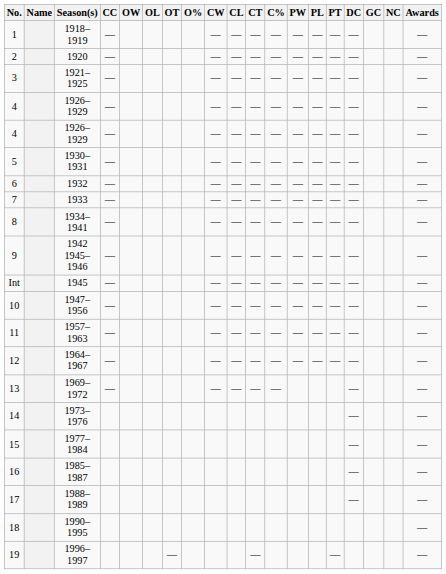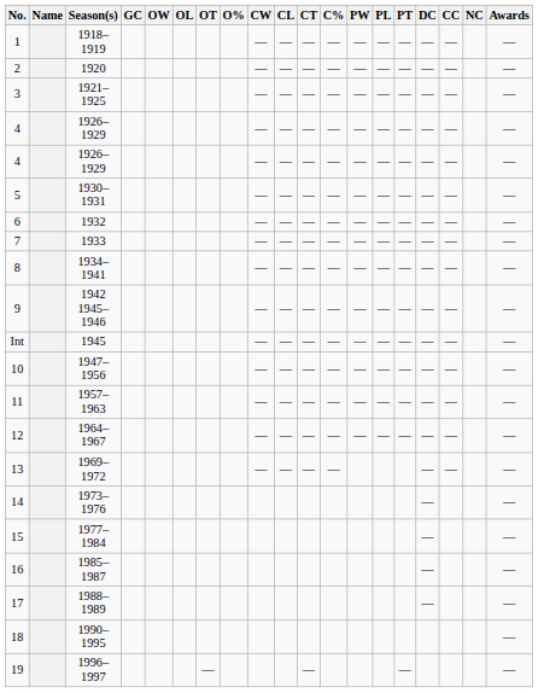 <table class="wikitable sortable" style="text-align:center">
 <tr>
 <th scope="col" class="unsortable">No.</th>
 <th scope="col">Name</th>
 <th scope="col">Season(s)</th>
-<th scope="col">CC</th>
+<th scope="col">GC</th>
 <th scope="col">OW</th>
 <th scope="col">OL</th>
 <th scope="col">OT</th>
 <th scope="col">O%</th>
 <th scope="col">CW</th>
 <th scope="col">CL</th>
 <th scope="col">CT</th>
 <th scope="col">C%</th>
 <th scope="col">PW</th>
 <th scope="col">PL</th>
 <th scope="col">PT</th>
 <th scope="col">DC</th>
-<th scope="col">GC</th>
+<th scope="col">CC</th>
 <th scope="col">NC</th>
 <th scope="col" class="unsortable">Awards</th>
 </tr>
 <tr>
 <td>1</td>
 <th scope="row"></th>
 <td>1918–1919</td>
-<td>—</td>
+<td></td>
 <td></td>
 <td></td>
 <td></td>
 <td></td>
 <td>—</td>
 <td>—</td>
 <td>—</td>
 <td>—</td>
 <td>—</td>
 <td>—</td>
 <td>—</td>
 <td>—</td>
-<td></td>
+<td>—</td>
 <td></td>
 <td>—</td>
 </tr>
 <tr>
 <td>2</td>
 <th scope="row"></th>
 <td>1920</td>
-<td>—</td>
+<td></td>
 <td></td>
 <td></td>
 <td></td>
 <td></td>
 <td>—</td>
 <td>—</td>
 <td>—</td>
 <td>—</td>
 <td>—</td>
 <td>—</td>
 <td>—</td>
 <td>—</td>
-<td></td>
+<td>—</td>
 <td></td>
 <td>—</td>
 </tr>
 <tr>
 <td>3</td>
 <th scope="row"></th>
 <td>1921–1925</td>
-<td>—</td>
+<td></td>
 <td></td>
 <td></td>
 <td></td>
 <td></td>
 <td>—</td>
 <td>—</td>
 <td>—</td>
 <td>—</td>
 <td>—</td>
 <td>—</td>
 <td>—</td>
 <td>—</td>
-<td></td>
+<td>—</td>
 <td></td>
 <td>—</td>
 </tr>
 <tr>
 <td>4</td>
 <th scope="row"><br></th>
 <td>1926–1929</td>
-<td>—</td>
+<td></td>
 <td></td>
 <td></td>
 <td></td>
 <td></td>
 <td>—</td>
 <td>—</td>
 <td>—</td>
 <td>—</td>
 <td>—</td>
 <td>—</td>
 <td>—</td>
 <td>—</td>
-<td></td>
+<td>—</td>
 <td></td>
 <td>—</td>
 </tr>
 <tr>
 <td>4</td>
 <th scope="row"><br></th>
 <td>1926–1929</td>
-<td>—</td>
+<td></td>
 <td></td>
 <td></td>
 <td></td>
 <td></td>
 <td>—</td>
 <td>—</td>
 <td>—</td>
 <td>—</td>
 <td>—</td>
 <td>—</td>
 <td>—</td>
 <td>—</td>
-<td></td>
+<td>—</td>
 <td></td>
 <td>—</td>
 </tr>
 <tr>
 <td>5</td>
 <th scope="row"></th>
 <td>1930–1931</td>
-<td>—</td>
+<td></td>
 <td></td>
 <td></td>
 <td></td>
 <td></td>
 <td>—</td>
 <td>—</td>
 <td>—</td>
 <td>—</td>
 <td>—</td>
 <td>—</td>
 <td>—</td>
 <td>—</td>
-<td></td>
+<td>—</td>
 <td></td>
 <td>—</td>
 </tr>
 <tr>
 <td>6</td>
 <th scope="row"></th>
 <td>1932</td>
-<td>—</td>
+<td></td>
 <td></td>
 <td></td>
 <td></td>
 <td></td>
 <td>—</td>
 <td>—</td>
 <td>—</td>
 <td>—</td>
 <td>—</td>
 <td>—</td>
 <td>—</td>
 <td>—</td>
-<td></td>
+<td>—</td>
 <td></td>
 <td>—</td>
 </tr>
 <tr>
 <td>7</td>
 <th scope="row"></th>
 <td>1933</td>
-<td>—</td>
+<td></td>
 <td></td>
 <td></td>
 <td></td>
 <td></td>
 <td>—</td>
 <td>—</td>
 <td>—</td>
 <td>—</td>
 <td>—</td>
 <td>—</td>
 <td>—</td>
 <td>—</td>
-<td></td>
+<td>—</td>
 <td></td>
 <td>—</td>
 </tr>
 <tr>
 <td>8</td>
 <th scope="row"></th>
 <td>1934–1941</td>
-<td>—</td>
+<td></td>
 <td></td>
 <td></td>
 <td></td>
 <td></td>
 <td>—</td>
 <td>—</td>
 <td>—</td>
 <td>—</td>
 <td>—</td>
 <td>—</td>
 <td>—</td>
 <td>—</td>
-<td></td>
+<td>—</td>
 <td></td>
 <td>—</td>
 </tr>
 <tr>
 <td>9</td>
 <th scope="row"></th>
 <td>1942<br>1945–1946</td>
-<td>—</td>
+<td></td>
 <td></td>
 <td></td>
 <td></td>
 <td></td>
 <td>—</td>
 <td>—</td>
 <td>—</td>
 <td>—</td>
 <td>—</td>
 <td>—</td>
 <td>—</td>
 <td>—</td>
-<td></td>
+<td>—</td>
 <td></td>
 <td>—</td>
 </tr>
 <tr>
 <td>Int</td>
 <th scope="row"><br></th>
 <td>1945</td>
-<td>—</td>
+<td></td>
 <td></td>
 <td></td>
 <td></td>
 <td></td>
 <td>—</td>
 <td>—</td>
 <td>—</td>
 <td>—</td>
 <td>—</td>
 <td>—</td>
 <td>—</td>
 <td>—</td>
-<td></td>
+<td>—</td>
 <td></td>
 <td>—</td>
 </tr>
 <tr>
 <td>10</td>
 <th scope="row"></th>
 <td>1947–1956</td>
-<td>—</td>
+<td></td>
 <td></td>
 <td></td>
 <td></td>
 <td></td>
 <td>—</td>
 <td>—</td>
 <td>—</td>
 <td>—</td>
 <td>—</td>
 <td>—</td>
 <td>—</td>
 <td>—</td>
-<td></td>
+<td>—</td>
 <td></td>
 <td>—</td>
 </tr>
 <tr>
 <td>11</td>
 <th scope="row"></th>
 <td>1957–1963</td>
-<td>—</td>
+<td></td>
 <td></td>
 <td></td>
 <td></td>
 <td></td>
 <td>—</td>
 <td>—</td>
 <td>—</td>
 <td>—</td>
 <td>—</td>
 <td>—</td>
 <td>—</td>
 <td>—</td>
-<td></td>
+<td>—</td>
 <td></td>
 <td>—</td>
 </tr>
 <tr>
 <td>12</td>
 <th scope="row"></th>
 <td>1964–1967</td>
-<td>—</td>
+<td></td>
 <td></td>
 <td></td>
 <td></td>
 <td></td>
 <td>—</td>
 <td>—</td>
 <td>—</td>
 <td>—</td>
 <td>—</td>
 <td>—</td>
 <td>—</td>
 <td>—</td>
-<td></td>
+<td>—</td>
 <td></td>
 <td>—</td>
 </tr>
 <tr>
 <td>13</td>
 <th scope="row"></th>
 <td>1969–1972</td>
-<td>—</td>
+<td></td>
 <td></td>
 <td></td>
 <td></td>
 <td></td>
 <td>—</td>
 <td>—</td>
 <td>—</td>
 <td>—</td>
 <td></td>
 <td></td>
 <td></td>
 <td>—</td>
-<td></td>
+<td>—</td>
 <td></td>
 <td>—</td>
 </tr>
 <tr>
 <td>14</td>
 <th scope="row"></th>
 <td>1973–1976</td>
 <td></td>
 <td></td>
 <td></td>
 <td></td>
 <td></td>
 <td></td>
 <td></td>
 <td></td>
 <td></td>
 <td></td>
 <td></td>
 <td></td>
 <td>—</td>
 <td></td>
 <td></td>
 <td>—</td>
 </tr>
 <tr>
 <td>15</td>
 <th scope="row"></th>
 <td>1977–1984</td>
 <td></td>
 <td></td>
 <td></td>
 <td></td>
 <td></td>
 <td></td>
 <td></td>
 <td></td>
 <td></td>
 <td></td>
 <td></td>
 <td></td>
 <td>—</td>
 <td></td>
 <td></td>
 <td>—</td>
 </tr>
 <tr>
 <td>16</td>
 <th scope="row"></th>
 <td>1985–1987</td>
 <td></td>
 <td></td>
 <td></td>
 <td></td>
 <td></td>
 <td></td>
 <td></td>
 <td></td>
 <td></td>
 <td></td>
 <td></td>
 <td></td>
 <td>—</td>
 <td></td>
 <td></td>
 <td>—</td>
 </tr>
 <tr>
 <td>17</td>
 <th scope="row"></th>
 <td>1988–1989</td>
 <td></td>
 <td></td>
 <td></td>
 <td></td>
 <td></td>
 <td></td>
 <td></td>
 <td></td>
 <td></td>
 <td></td>
 <td></td>
 <td></td>
 <td>—</td>
 <td></td>
 <td></td>
 <td>—</td>
 </tr>
 <tr>
 <td>18</td>
 <th scope="row"></th>
 <td>1990–1995</td>
 <td></td>
 <td></td>
 <td></td>
 <td></td>
 <td></td>
 <td></td>
 <td></td>
 <td></td>
 <td></td>
 <td></td>
 <td></td>
 <td></td>
 <td></td>
 <td></td>
 <td></td>
 <td>—</td>
 </tr>
 <tr>
 <td>19</td>
 <th scope="row"></th>
 <td>1996–1997</td>
 <td></td>
 <td></td>
 <td></td>
 <td>—</td>
 <td></td>
 <td></td>
 <td></td>
 <td>—</td>
 <td></td>
 <td></td>
 <td></td>
 <td>—</td>
 <td></td>
 <td></td>
 <td></td>
 <td>—</td>
 </tr>
 </table>
